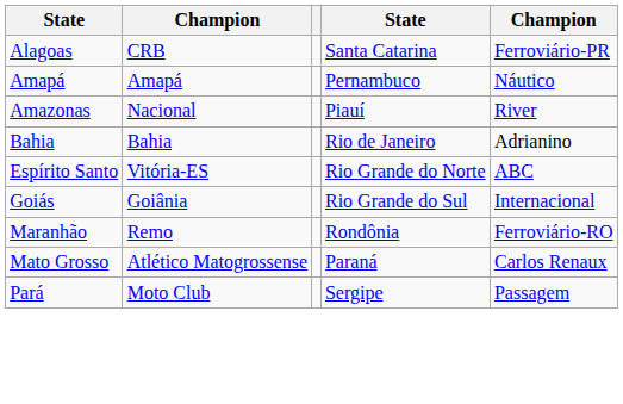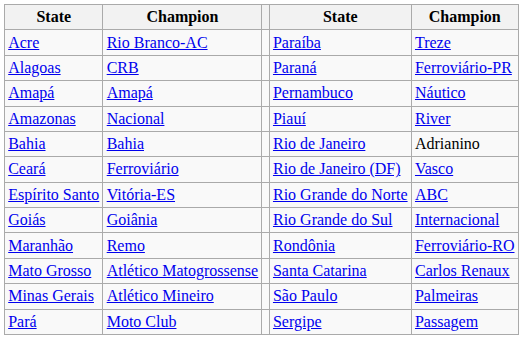 <table class="wikitable">
 <tr>
 <th>State</th>
 <th>Champion</th>
 <th></th>
 <th>State</th>
 <th>Champion</th>
 </tr>
 <tr>
+<td><a href='#'>Acre</a></td>
+<td><a href='#'>Rio Branco-AC</a></td>
+<td></td>
+<td><a href='#'>Paraíba</a></td>
+<td><a href='#'>Treze</a></td>
+</tr>
+<tr>
 <td><a href='#'>Alagoas</a></td>
 <td><a href='#'>CRB</a></td>
 <td></td>
-<td><a href='#'>Santa Catarina</a></td>
+<td><a href='#'>Paraná</a></td>
 <td><a href='#'>Ferroviário-PR</a></td>
 </tr>
 <tr>
 <td><a href='#'>Amapá</a></td>
 <td><a href='#'>Amapá</a></td>
 <td></td>
 <td><a href='#'>Pernambuco</a></td>
 <td><a href='#'>Náutico</a></td>
 </tr>
 <tr>
 <td><a href='#'>Amazonas</a></td>
 <td><a href='#'>Nacional</a></td>
 <td></td>
 <td><a href='#'>Piauí</a></td>
 <td><a href='#'>River</a></td>
 </tr>
 <tr>
 <td><a href='#'>Bahia</a></td>
 <td><a href='#'>Bahia</a></td>
 <td></td>
 <td><a href='#'>Rio de Janeiro</a></td>
 <td>Adrianino</td>
+</tr>
+<tr>
+<td><a href='#'>Ceará</a></td>
+<td><a href='#'>Ferroviário</a></td>
+<td></td>
+<td><a href='#'>Rio de Janeiro (DF)</a></td>
+<td><a href='#'>Vasco</a></td>
 </tr>
 <tr>
 <td><a href='#'>Espírito Santo</a></td>
 <td><a href='#'>Vitória-ES</a></td>
 <td></td>
 <td><a href='#'>Rio Grande do Norte</a></td>
 <td><a href='#'>ABC</a></td>
 </tr>
 <tr>
 <td><a href='#'>Goiás</a></td>
 <td><a href='#'>Goiânia</a></td>
 <td></td>
 <td><a href='#'>Rio Grande do Sul</a></td>
 <td><a href='#'>Internacional</a></td>
 </tr>
 <tr>
 <td><a href='#'>Maranhão</a></td>
 <td><a href='#'>Remo</a></td>
 <td></td>
 <td><a href='#'>Rondônia</a></td>
 <td><a href='#'>Ferroviário-RO</a></td>
 </tr>
 <tr>
 <td><a href='#'>Mato Grosso</a></td>
 <td><a href='#'>Atlético Matogrossense</a></td>
 <td></td>
-<td><a href='#'>Paraná</a></td>
+<td><a href='#'>Santa Catarina</a></td>
 <td><a href='#'>Carlos Renaux</a></td>
+</tr>
+<tr>
+<td><a href='#'>Minas Gerais</a></td>
+<td><a href='#'>Atlético Mineiro</a></td>
+<td></td>
+<td><a href='#'>São Paulo</a></td>
+<td><a href='#'>Palmeiras</a></td>
 </tr>
 <tr>
 <td><a href='#'>Pará</a></td>
 <td><a href='#'>Moto Club</a></td>
 <td></td>
 <td><a href='#'>Sergipe</a></td>
 <td><a href='#'>Passagem</a></td>
 </tr>
 </table>
